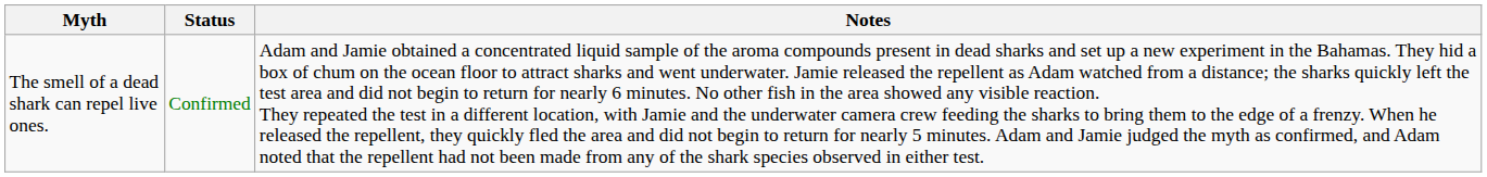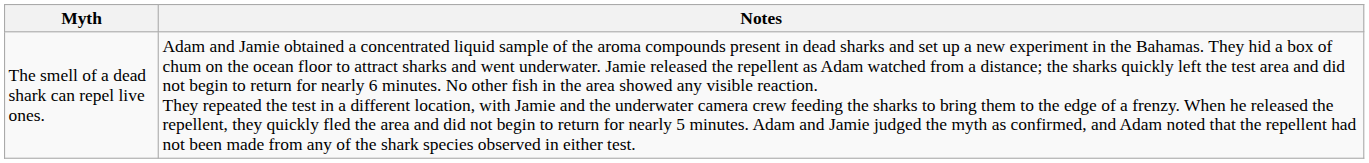 <table class="wikitable plainrowheaders">
 <tr>
 <th scope"col">Myth</th>
-<th scope"col">Status</th>
 <th scope"col">Notes</th>
 </tr>
 <tr>
 <td scope"row">The smell of a dead shark can repel live ones.</td>
-<td style="color:green">Confirmed</td>
 <td>Adam and Jamie obtained a concentrated liquid sample of the aroma compounds present in dead sharks and set up a new experiment in the Bahamas. They hid a box of chum on the ocean floor to attract sharks and went underwater. Jamie released the repellent as Adam watched from a distance; the sharks quickly left the test area and did not begin to return for nearly 6 minutes. No other fish in the area showed any visible reaction.<br>They repeated the test in a different location, with Jamie and the underwater camera crew feeding the sharks to bring them to the edge of a frenzy. When he released the repellent, they quickly fled the area and did not begin to return for nearly 5 minutes. Adam and Jamie judged the myth as confirmed, and Adam noted that the repellent had not been made from any of the shark species observed in either test.</td>
 </tr>
 </table>
